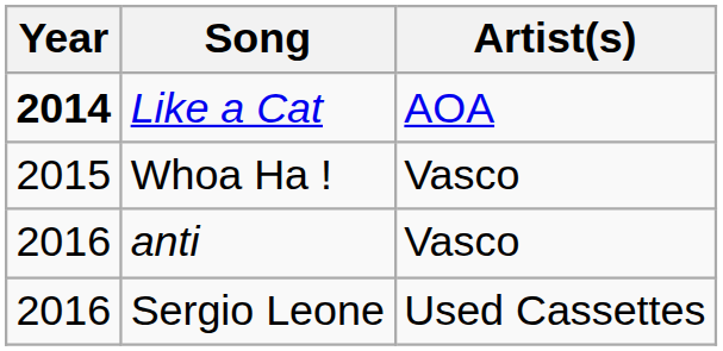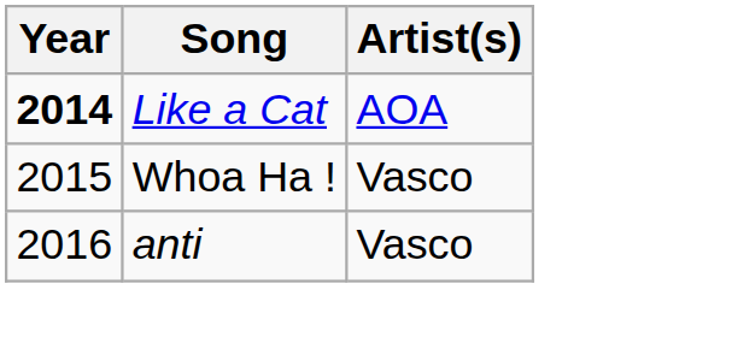 <table class="wikitable">
 <tr>
 <th>Year</th>
 <th>Song</th>
 <th>Artist(s)</th>
 </tr>
 <tr>
 <td><strong>2014</strong></td>
 <td><em><a href='#'>Like a Cat</a></em> </td>
 <td><a href='#'>AOA</a></td>
 </tr>
 <tr>
 <td>2015</td>
 <td>Whoa Ha !</td>
 <td>Vasco</td>
 </tr>
 <tr>
 <td>2016</td>
 <td><em>anti</em> </td>
 <td>Vasco</td>
 </tr>
-<tr>
-<td>2016</td>
-<td>Sergio Leone</td>
-<td>Used Cassettes</td>
-</tr>
 </table>
